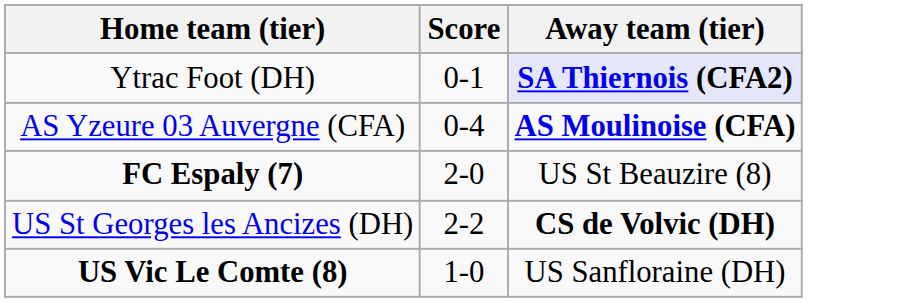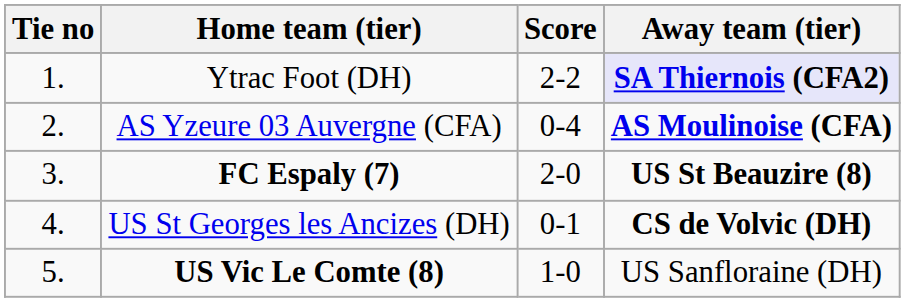 <table class="wikitable" style="text-align: center">
 <tr>
+<th>Tie no</th>
 <th>Home team (tier)</th>
 <th>Score</th>
 <th>Away team (tier)</th>
 </tr>
 <tr>
+<td>1.</td>
 <td>Ytrac Foot (DH)</td>
-<td>0-1</td>
+<td>2-2 </td>
 <td style="background: lavender;"><strong><a href='#'>SA Thiernois</a> (CFA2)</strong></td>
 </tr>
 <tr>
+<td>2.</td>
 <td><a href='#'>AS Yzeure 03 Auvergne</a> (CFA)</td>
 <td>0-4</td>
 <td><strong><a href='#'>AS Moulinoise</a> (CFA)</strong></td>
 </tr>
 <tr>
+<td>3.</td>
 <td><strong>FC Espaly (7)</strong></td>
 <td>2-0</td>
-<td>US St Beauzire (8)</td>
+<td><strong>US St Beauzire (8)</strong></td>
 </tr>
 <tr>
+<td>4.</td>
 <td><a href='#'>US St Georges les Ancizes</a> (DH)</td>
-<td>2-2 </td>
+<td>0-1</td>
 <td><strong>CS de Volvic (DH)</strong></td>
 </tr>
 <tr>
+<td>5.</td>
 <td><strong>US Vic Le Comte (8)</strong></td>
 <td>1-0</td>
 <td>US Sanfloraine (DH)</td>
 </tr>
 </table>
